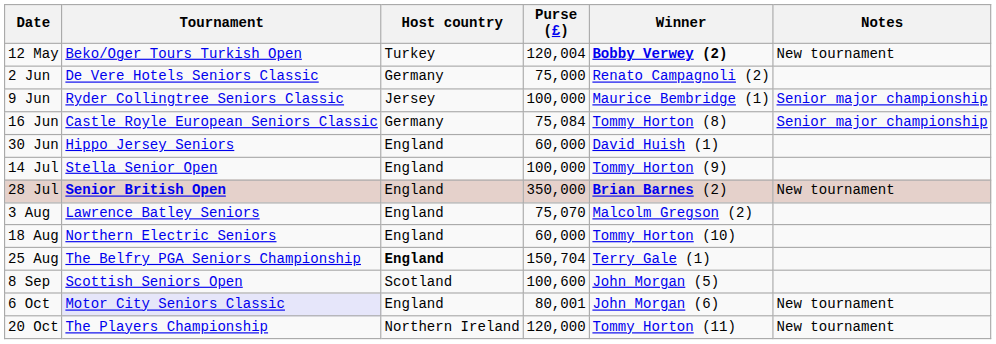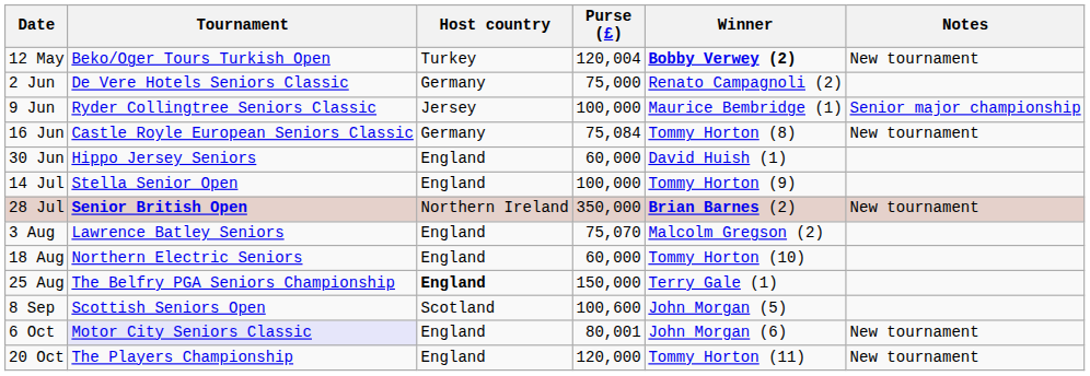 <table class="wikitable" style="font-size:95%">
 <tr>
 <th>Date</th>
 <th>Tournament</th>
 <th>Host country</th>
 <th>Purse<br>(<a href='#'>£</a>)</th>
 <th>Winner</th>
 <th>Notes</th>
 </tr>
 <tr>
 <td>12 May</td>
 <td><a href='#'>Beko/Oger Tours Turkish Open</a></td>
 <td>Turkey</td>
 <td align=right>120,004</td>
 <td><strong> <a href='#'>Bobby Verwey</a> (2)</strong></td>
 <td>New tournament</td>
 </tr>
 <tr>
 <td>2 Jun</td>
 <td><a href='#'>De Vere Hotels Seniors Classic</a></td>
 <td>Germany</td>
 <td align=right>75,000</td>
 <td> <a href='#'>Renato Campagnoli</a> (2)</td>
 <td></td>
 </tr>
 <tr>
 <td>9 Jun</td>
 <td><a href='#'>Ryder Collingtree Seniors Classic</a></td>
 <td>Jersey</td>
 <td align=right>100,000</td>
 <td> <a href='#'>Maurice Bembridge</a> (1)</td>
 <td><a href='#'>Senior major championship</a></td>
 </tr>
 <tr>
 <td>16 Jun</td>
 <td><a href='#'>Castle Royle European Seniors Classic</a></td>
 <td>Germany</td>
 <td align=right>75,084</td>
 <td> <a href='#'>Tommy Horton</a> (8)</td>
-<td><a href='#'>Senior major championship</a></td>
+<td>New tournament</td>
 </tr>
 <tr>
 <td>30 Jun</td>
 <td><a href='#'>Hippo Jersey Seniors</a></td>
 <td>England</td>
 <td align=right>60,000</td>
 <td> <a href='#'>David Huish</a> (1)</td>
 <td></td>
 </tr>
 <tr>
 <td>14 Jul</td>
 <td><a href='#'>Stella Senior Open</a></td>
 <td>England</td>
 <td align=right>100,000</td>
 <td> <a href='#'>Tommy Horton</a> (9)</td>
 <td></td>
 </tr>
 <tr style="background:#e5d1cb;">
 <td>28 Jul</td>
 <td><strong><a href='#'>Senior British Open</a></strong></td>
-<td>England</td>
+<td>Northern Ireland</td>
 <td align=right>350,000</td>
 <td> <strong><a href='#'>Brian Barnes</a></strong> (2)</td>
 <td>New tournament</td>
 </tr>
 <tr>
 <td>3 Aug</td>
 <td><a href='#'>Lawrence Batley Seniors</a></td>
 <td>England</td>
 <td align=right>75,070</td>
 <td> <a href='#'>Malcolm Gregson</a> (2)</td>
 <td></td>
 </tr>
 <tr>
 <td>18 Aug</td>
 <td><a href='#'>Northern Electric Seniors</a></td>
 <td>England</td>
 <td align=right>60,000</td>
 <td> <a href='#'>Tommy Horton</a> (10)</td>
 <td></td>
 </tr>
 <tr>
 <td>25 Aug</td>
 <td><a href='#'>The Belfry PGA Seniors Championship</a></td>
 <td><strong>England</strong></td>
-<td align=right>150,704</td>
+<td align=right>150,000</td>
 <td> <a href='#'>Terry Gale</a> (1)</td>
 <td></td>
 </tr>
 <tr>
 <td>8 Sep</td>
 <td><a href='#'>Scottish Seniors Open</a></td>
 <td>Scotland</td>
 <td align=right>100,600</td>
 <td> <a href='#'>John Morgan</a> (5)</td>
 <td></td>
 </tr>
 <tr>
 <td>6 Oct</td>
 <td style="background: lavender;"><a href='#'>Motor City Seniors Classic</a></td>
 <td>England</td>
 <td align=right>80,001</td>
 <td> <a href='#'>John Morgan</a> (6)</td>
 <td>New tournament</td>
 </tr>
 <tr>
 <td>20 Oct</td>
 <td><a href='#'>The Players Championship</a></td>
-<td>Northern Ireland</td>
+<td>England</td>
 <td align=right>120,000</td>
 <td> <a href='#'>Tommy Horton</a> (11)</td>
 <td>New tournament</td>
 </tr>
 </table>
